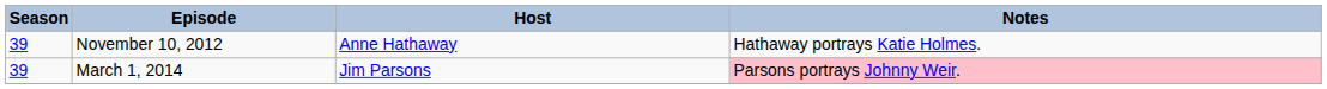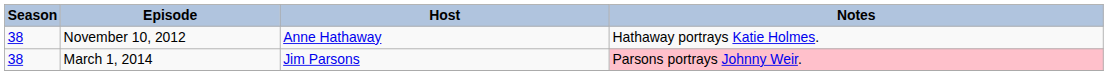 <table class="wikitable" style="width:100%;">
 <tr>
 <th style="background:#B0C4DE;" width="5%">Season</th>
 <th style="background:#B0C4DE;" width="20%">Episode</th>
 <th style="background:#B0C4DE;" width="30%">Host</th>
 <th style="background:#B0C4DE;" width="45%">Notes</th>
 </tr>
 <tr>
-<td><a href='#'>39</a></td>
+<td><a href='#'>38</a></td>
 <td>November 10, 2012</td>
 <td><a href='#'>Anne Hathaway</a></td>
 <td>Hathaway portrays <a href='#'>Katie Holmes</a>.</td>
 </tr>
 <tr>
-<td><a href='#'>39</a></td>
+<td><a href='#'>38</a></td>
 <td>March 1, 2014</td>
 <td><a href='#'>Jim Parsons</a></td>
 <td style="background: pink;">Parsons portrays <a href='#'>Johnny Weir</a>.</td>
 </tr>
 <tr>
 </tr>
 </table>
